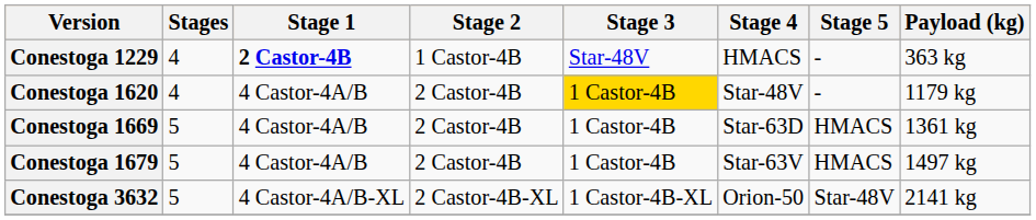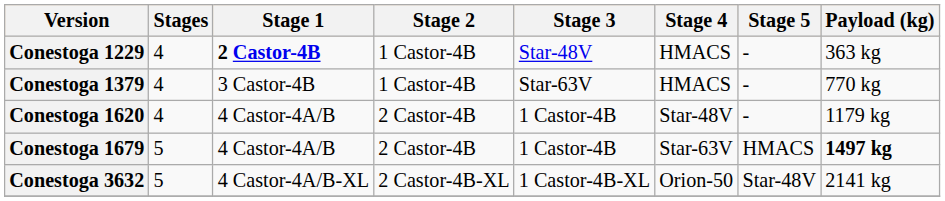 <table class="wikitable">
 <tr ---- style="background:#FFDEAD;">
 <th>Version</th>
 <th>Stages</th>
 <th>Stage 1</th>
 <th>Stage 2</th>
 <th>Stage 3</th>
 <th>Stage 4</th>
 <th>Stage 5</th>
 <th>Payload (kg)</th>
 </tr>
 <tr>
 <th>Conestoga 1229</th>
 <td>4</td>
 <td><strong>2 <a href='#'>Castor-4B</a></strong></td>
 <td>1 Castor-4B</td>
 <td><a href='#'>Star-48V</a></td>
 <td>HMACS</td>
 <td>-</td>
 <td>363 kg</td>
 </tr>
 <tr>
+<th>Conestoga 1379</th>
+<td>4</td>
+<td>3 Castor-4B</td>
+<td>1 Castor-4B</td>
+<td>Star-63V</td>
+<td>HMACS</td>
+<td>-</td>
+<td>770 kg</td>
+</tr>
+<tr>
 <th>Conestoga 1620</th>
 <td>4</td>
 <td>4 Castor-4A/B</td>
 <td>2 Castor-4B</td>
-<td style="background: gold;">1 Castor-4B</td>
+<td>1 Castor-4B</td>
 <td>Star-48V</td>
 <td>-</td>
 <td>1179 kg</td>
-</tr>
-<tr>
-<th>Conestoga 1669</th>
-<td>5</td>
-<td>4 Castor-4A/B</td>
-<td>2 Castor-4B</td>
-<td>1 Castor-4B</td>
-<td>Star-63D</td>
-<td>HMACS</td>
-<td>1361 kg</td>
 </tr>
 <tr>
 <th>Conestoga 1679</th>
 <td>5</td>
 <td>4 Castor-4A/B</td>
 <td>2 Castor-4B</td>
 <td>1 Castor-4B</td>
 <td>Star-63V</td>
 <td>HMACS</td>
-<td>1497 kg</td>
+<td><strong>1497 kg</strong></td>
 </tr>
 <tr>
 <th>Conestoga 3632</th>
 <td>5</td>
 <td>4 Castor-4A/B-XL</td>
 <td>2 Castor-4B-XL</td>
 <td>1 Castor-4B-XL</td>
 <td>Orion-50</td>
 <td>Star-48V</td>
 <td>2141 kg</td>
 </tr>
 <tr>
 </tr>
 </table>
